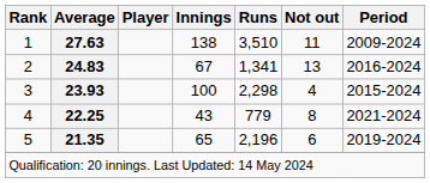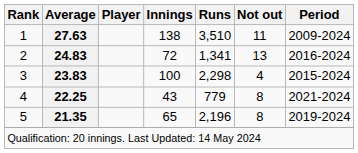 <table class="wikitable plainrowheaders sortable">
 <tr>
 <th scope=col>Rank</th>
 <th scope=col>Average</th>
 <th scope=col>Player</th>
 <th scope=col>Innings</th>
 <th scope=col>Runs</th>
 <th scope=col>Not out</th>
 <th scope=col>Period</th>
 </tr>
 <tr>
 <td align=center>1</td>
 <th scope=row style=text-align:center;>27.63</th>
 <td></td>
 <td align=center>138</td>
 <td align=center>3,510</td>
 <td align=center>11</td>
 <td>2009-2024</td>
 </tr>
 <tr>
 <td align=center>2</td>
 <th scope=row style=text-align:center;>24.83</th>
 <td></td>
-<td align=center>67</td>
+<td align=center>72</td>
 <td align=center>1,341</td>
 <td align=center>13</td>
 <td>2016-2024</td>
 </tr>
 <tr>
 <td align=center>3</td>
-<th scope=row style=text-align:center;>23.93</th>
+<th scope=row style=text-align:center;>23.83</th>
 <td></td>
 <td align=center>100</td>
 <td align=center>2,298</td>
 <td align=center>4</td>
 <td>2015-2024</td>
 </tr>
 <tr>
 <td align=center>4</td>
 <th scope=row style=text-align:center;>22.25</th>
 <td></td>
 <td align=center>43</td>
 <td align=center>779</td>
 <td align=center>8</td>
 <td>2021-2024</td>
 </tr>
 <tr>
 <td align=center>5</td>
 <th scope=row style=text-align:center;>21.35</th>
 <td></td>
 <td align=center>65</td>
 <td align=center>2,196</td>
-<td align=center>6</td>
+<td align=center>8</td>
 <td>2019-2024</td>
 </tr>
 <tr>
 </tr>
 <tr class=sortbottom>
 <td colspan=7><small>Qualification: 20 innings. Last Updated: 14 May 2024</small></td>
 </tr>
 </table>
